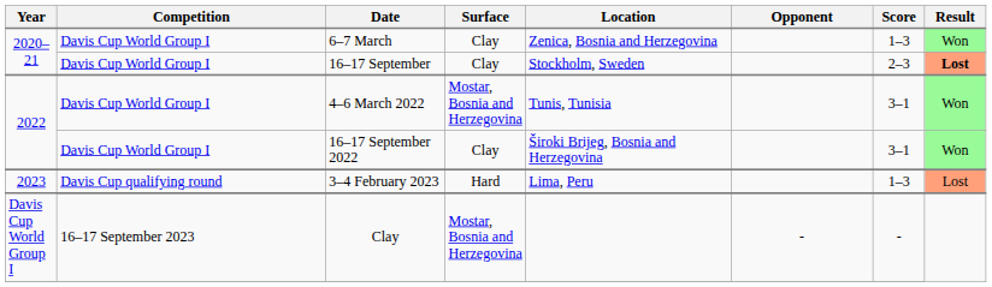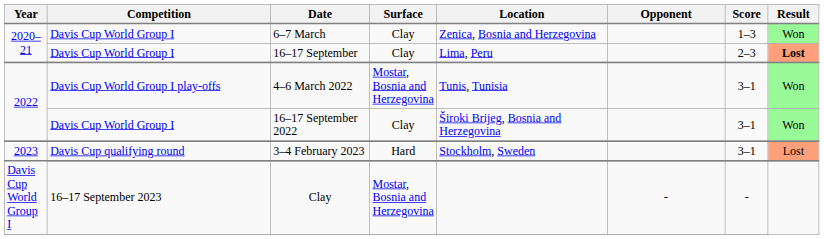 <table class="wikitable">
 <tr>
 <th width="50">Year</th>
 <th width="290">Competition</th>
 <th width="125">Date</th>
 <th width="60">Surface</th>
 <th width="220">Location</th>
 <th width="150">Opponent</th>
 <th width="50">Score</th>
 <th width="60">Result</th>
 </tr>
 <tr style="border-top:2px solid gray;">
 <td align="center" rowspan="2"><a href='#'>2020–21</a></td>
 <td><a href='#'>Davis Cup World Group I</a></td>
 <td>6–7 March</td>
 <td align="center">Clay</td>
 <td><a href='#'>Zenica</a>, <a href='#'>Bosnia and Herzegovina</a></td>
 <td></td>
 <td align="center">1–3</td>
 <td align="center" bgcolor="#98FB98">Won</td>
 </tr>
 <tr>
 <td><a href='#'>Davis Cup World Group I</a></td>
 <td>16–17 September</td>
 <td align="center">Clay</td>
-<td><a href='#'>Stockholm</a>, <a href='#'>Sweden</a></td>
+<td><a href='#'>Lima</a>, <a href='#'>Peru</a></td>
 <td></td>
 <td align="center">2–3</td>
 <td align="center" bgcolor="FFA07A"><strong>Lost</strong></td>
 </tr>
 <tr>
 </tr>
 <tr style="border-top:2px solid gray;">
 <td align="center" rowspan="2"><a href='#'>2022</a></td>
-<td><a href='#'>Davis Cup World Group I</a></td>
+<td><a href='#'>Davis Cup World Group I play-offs</a></td>
 <td>4–6 March 2022</td>
 <td><a href='#'>Mostar</a>, <a href='#'>Bosnia and Herzegovina</a></td>
 <td><a href='#'>Tunis</a>, <a href='#'>Tunisia</a></td>
 <td></td>
 <td align="center">3–1</td>
 <td align="center" bgcolor="#98FB98">Won</td>
 </tr>
 <tr>
 <td><a href='#'>Davis Cup World Group I</a></td>
 <td>16–17 September 2022</td>
 <td align="center">Clay</td>
 <td><a href='#'>Široki Brijeg</a>, <a href='#'>Bosnia and Herzegovina</a></td>
 <td></td>
 <td align="center">3–1</td>
 <td align="center" bgcolor="#98FB98">Won</td>
 </tr>
 <tr>
 </tr>
 <tr style="border-top:2px solid gray;">
 <td align="center" rowspan="2"><a href='#'>2023</a></td>
 <td><a href='#'>Davis Cup qualifying round</a></td>
 <td>3–4 February 2023</td>
 <td align="center">Hard</td>
-<td><a href='#'>Lima</a>, <a href='#'>Peru</a></td>
+<td><a href='#'>Stockholm</a>, <a href='#'>Sweden</a></td>
 <td></td>
-<td align="center">1–3</td>
+<td align="center">3–1</td>
 <td align="center" bgcolor="FFA07A">Lost</td>
 </tr>
 <tr>
 </tr>
 <tr style="border-top:2px solid gray;">
 <td><a href='#'>Davis Cup World Group I</a></td>
 <td>16–17 September 2023</td>
 <td align="center">Clay</td>
 <td><a href='#'>Mostar</a>, <a href='#'>Bosnia and Herzegovina</a></td>
 <td></td>
 <td align="center">-</td>
 <td align="center">-</td>
 </tr>
 <tr>
 </tr>
 </table>
